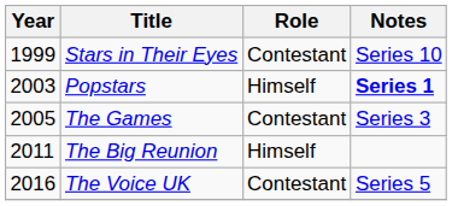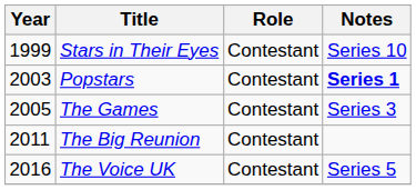 <table class="wikitable">
 <tr>
 <th>Year</th>
 <th>Title</th>
 <th>Role</th>
 <th class="unsortable">Notes</th>
 </tr>
 <tr>
 <td>1999</td>
 <td><em><a href='#'>Stars in Their Eyes</a></em></td>
 <td>Contestant</td>
 <td><a href='#'>Series 10</a></td>
 </tr>
 <tr>
 <td>2003</td>
 <td><em><a href='#'>Popstars</a></em></td>
-<td>Himself</td>
+<td>Contestant</td>
 <td><strong><a href='#'>Series 1</a></strong></td>
 </tr>
 <tr>
 <td>2005</td>
 <td><em><a href='#'>The Games</a></em></td>
 <td>Contestant</td>
 <td><a href='#'>Series 3</a></td>
 </tr>
 <tr>
 <td>2011</td>
 <td><em><a href='#'>The Big Reunion</a></em></td>
-<td>Himself</td>
+<td>Contestant</td>
 <td></td>
 </tr>
 <tr>
 <td>2016</td>
 <td><em><a href='#'>The Voice UK</a></em></td>
 <td>Contestant</td>
 <td><a href='#'>Series 5</a></td>
 </tr>
 <tr>
 </tr>
 </table>
